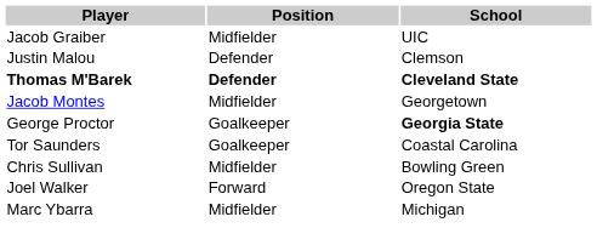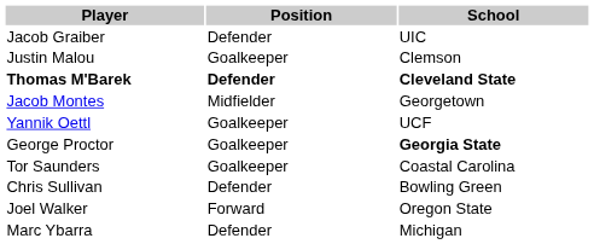 <table style="width:600px" "border:'1' 'solid' 'gray' ">
 <tr>
 <th bgcolor="#CCCCCC" style="width:23%">Player</th>
 <th bgcolor="#CCCCCC" style="width:22%"><strong>Position</strong></th>
 <th bgcolor="#CCCCCC" style="width:22%"><strong>School</strong></th>
 </tr>
 <tr>
 <td>Jacob Graiber</td>
-<td>Midfielder</td>
+<td>Defender</td>
 <td>UIC</td>
 </tr>
 <tr>
 <td>Justin Malou</td>
-<td>Defender</td>
+<td>Goalkeeper</td>
 <td>Clemson</td>
 </tr>
 <tr>
 <td><strong>Thomas M'Barek</strong></td>
 <td><strong>Defender</strong></td>
 <td><strong>Cleveland State</strong></td>
 </tr>
 <tr>
 <td><a href='#'>Jacob Montes</a></td>
 <td>Midfielder</td>
 <td>Georgetown</td>
 </tr>
 <tr>
+<td><a href='#'>Yannik Oettl</a></td>
+<td>Goalkeeper</td>
+<td>UCF</td>
+</tr>
+<tr>
 <td>George Proctor</td>
 <td>Goalkeeper</td>
 <td><strong>Georgia State</strong></td>
 </tr>
 <tr>
 <td>Tor Saunders</td>
 <td>Goalkeeper</td>
 <td>Coastal Carolina</td>
 </tr>
 <tr>
 <td>Chris Sullivan</td>
-<td>Midfielder</td>
+<td>Defender</td>
 <td>Bowling Green</td>
 </tr>
 <tr>
 <td>Joel Walker</td>
 <td>Forward</td>
 <td>Oregon State</td>
 </tr>
 <tr>
 <td>Marc Ybarra</td>
-<td>Midfielder</td>
+<td>Defender</td>
 <td>Michigan</td>
 </tr>
 </table>
